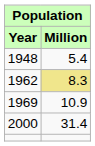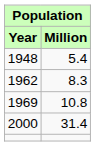 <table class="wikitable" style="float: right; margin-left: 10px">
 <tr>
 <th colspan="4"  style="text-align:center; background:#cfb;">Population</th>
 </tr>
 <tr>
 <th style="background:#cfb;">Year</th>
 <th style="background:#cfb;">Million</th>
 </tr>
 <tr>
 <td style="text-align:left;">1948</td>
 <td style="text-align:right;">5.4</td>
 </tr>
 <tr>
 <td style="text-align:left;">1962</td>
-<td style="background: khaki; text-align:right;">8.3</td>
+<td style="text-align:right;">8.3</td>
 </tr>
 <tr>
 <td style="text-align:left;">1969</td>
-<td style="text-align:right;">10.9</td>
+<td style="text-align:right;">10.8</td>
 </tr>
 <tr>
 <td style="text-align:left;">2000</td>
 <td style="text-align:right;">31.4</td>
 </tr>
 <tr>
 <td style="text-align:left;"></td>
 <td style="text-align:right;"></td>
 </tr>
 </table>
